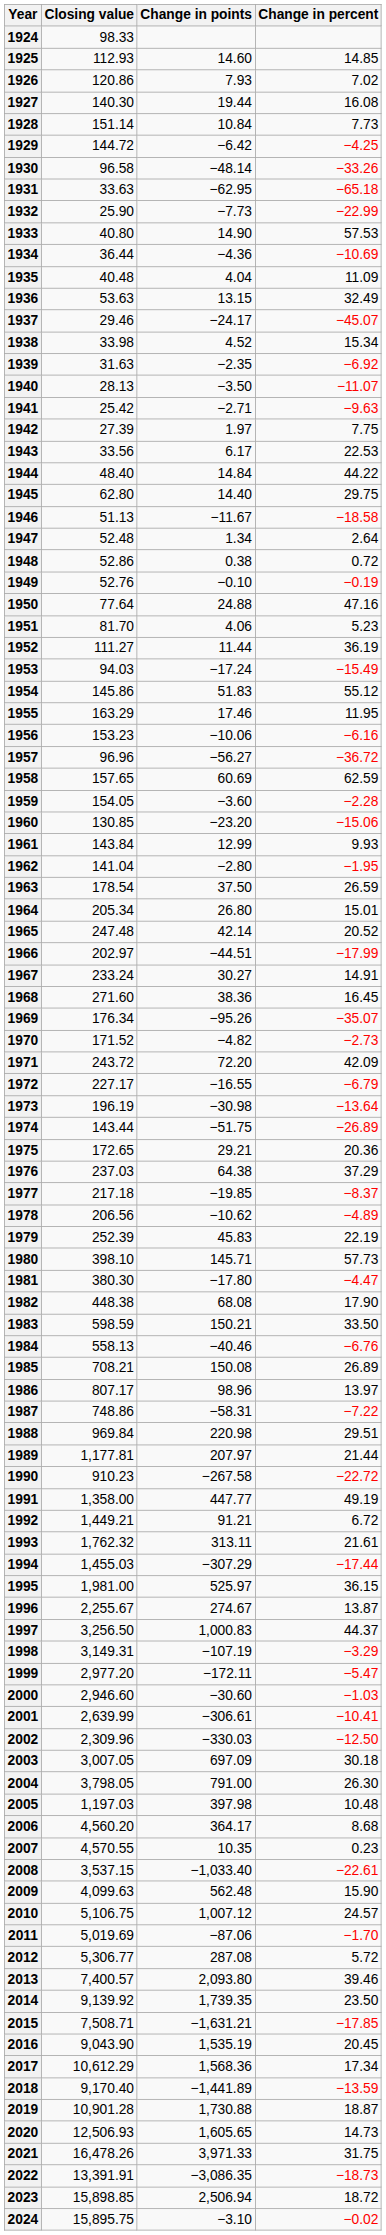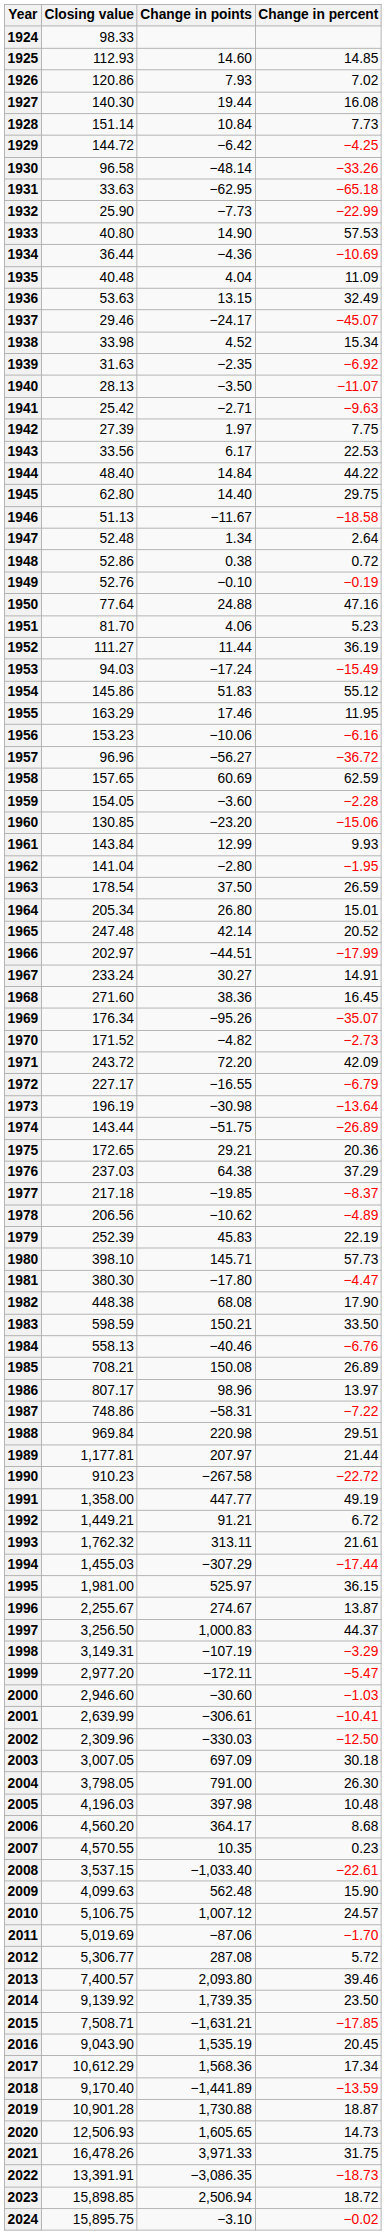 <table class="wikitable sortable" style="text-align:right;">
 <tr>
 <th scope="col">Year</th>
 <th scope="col">Closing value</th>
 <th scope="col">Change in points</th>
 <th scope="col">Change in percent</th>
 </tr>
 <tr>
 <th scope="row">1924</th>
 <td>98.33</td>
 <td></td>
 <td></td>
 </tr>
 <tr>
 <th scope="row">1925</th>
 <td>112.93</td>
 <td>14.60</td>
 <td>14.85</td>
 </tr>
 <tr>
 <th scope="row">1926</th>
 <td>120.86</td>
 <td>7.93</td>
 <td>7.02</td>
 </tr>
 <tr>
 <th scope="row">1927</th>
 <td>140.30</td>
 <td>19.44</td>
 <td>16.08</td>
 </tr>
 <tr>
 <th scope="row">1928</th>
 <td>151.14</td>
 <td>10.84</td>
 <td>7.73</td>
 </tr>
 <tr>
 <th scope="row">1929</th>
 <td>144.72</td>
 <td>−6.42</td>
 <td style="color:red">−4.25</td>
 </tr>
 <tr>
 <th scope="row">1930</th>
 <td>96.58</td>
 <td>−48.14</td>
 <td style="color:red">−33.26</td>
 </tr>
 <tr>
 <th scope="row">1931</th>
 <td>33.63</td>
 <td>−62.95</td>
 <td style="color:red">−65.18</td>
 </tr>
 <tr>
 <th scope="row">1932</th>
 <td>25.90</td>
 <td>−7.73</td>
 <td style="color:red">−22.99</td>
 </tr>
 <tr>
 <th scope="row">1933</th>
 <td>40.80</td>
 <td>14.90</td>
 <td>57.53</td>
 </tr>
 <tr>
 <th scope="row">1934</th>
 <td>36.44</td>
 <td>−4.36</td>
 <td style="color:red">−10.69</td>
 </tr>
 <tr>
 <th scope="row">1935</th>
 <td>40.48</td>
 <td>4.04</td>
 <td>11.09</td>
 </tr>
 <tr>
 <th scope="row">1936</th>
 <td>53.63</td>
 <td>13.15</td>
 <td>32.49</td>
 </tr>
 <tr>
 <th scope="row">1937</th>
 <td>29.46</td>
 <td>−24.17</td>
 <td style="color:red">−45.07</td>
 </tr>
 <tr>
 <th scope="row">1938</th>
 <td>33.98</td>
 <td>4.52</td>
 <td>15.34</td>
 </tr>
 <tr>
 <th scope="row">1939</th>
 <td>31.63</td>
 <td>−2.35</td>
 <td style="color:red">−6.92</td>
 </tr>
 <tr>
 <th scope="row">1940</th>
 <td>28.13</td>
 <td>−3.50</td>
 <td style="color:red">−11.07</td>
 </tr>
 <tr>
 <th scope="row">1941</th>
 <td>25.42</td>
 <td>−2.71</td>
 <td style="color:red">−9.63</td>
 </tr>
 <tr>
 <th scope="row">1942</th>
 <td>27.39</td>
 <td>1.97</td>
 <td>7.75</td>
 </tr>
 <tr>
 <th scope="row">1943</th>
 <td>33.56</td>
 <td>6.17</td>
 <td>22.53</td>
 </tr>
 <tr>
 <th scope="row">1944</th>
 <td>48.40</td>
 <td>14.84</td>
 <td>44.22</td>
 </tr>
 <tr>
 <th scope="row">1945</th>
 <td>62.80</td>
 <td>14.40</td>
 <td>29.75</td>
 </tr>
 <tr>
 <th scope="row">1946</th>
 <td>51.13</td>
 <td>−11.67</td>
 <td style="color:red">−18.58</td>
 </tr>
 <tr>
 <th scope="row">1947</th>
 <td>52.48</td>
 <td>1.34</td>
 <td>2.64</td>
 </tr>
 <tr>
 <th scope="row">1948</th>
 <td>52.86</td>
 <td>0.38</td>
 <td>0.72</td>
 </tr>
 <tr>
 <th scope="row">1949</th>
 <td>52.76</td>
 <td>−0.10</td>
 <td style="color:red">−0.19</td>
 </tr>
 <tr>
 <th scope="row">1950</th>
 <td>77.64</td>
 <td>24.88</td>
 <td>47.16</td>
 </tr>
 <tr>
 <th scope="row">1951</th>
 <td>81.70</td>
 <td>4.06</td>
 <td>5.23</td>
 </tr>
 <tr>
 <th scope="row">1952</th>
 <td>111.27</td>
 <td>11.44</td>
 <td>36.19</td>
 </tr>
 <tr>
 <th scope="row">1953</th>
 <td>94.03</td>
 <td>−17.24</td>
 <td style="color:red">−15.49</td>
 </tr>
 <tr>
 <th scope="row">1954</th>
 <td>145.86</td>
 <td>51.83</td>
 <td>55.12</td>
 </tr>
 <tr>
 <th scope="row">1955</th>
 <td>163.29</td>
 <td>17.46</td>
 <td>11.95</td>
 </tr>
 <tr>
 <th scope="row">1956</th>
 <td>153.23</td>
 <td>−10.06</td>
 <td style="color:red">−6.16</td>
 </tr>
 <tr>
 <th scope="row">1957</th>
 <td>96.96</td>
 <td>−56.27</td>
 <td style="color:red">−36.72</td>
 </tr>
 <tr>
 <th scope="row">1958</th>
 <td>157.65</td>
 <td>60.69</td>
 <td>62.59</td>
 </tr>
 <tr>
 <th scope="row">1959</th>
 <td>154.05</td>
 <td>−3.60</td>
 <td style="color:red">−2.28</td>
 </tr>
 <tr>
 <th scope="row">1960</th>
 <td>130.85</td>
 <td>−23.20</td>
 <td style="color:red">−15.06</td>
 </tr>
 <tr>
 <th scope="row">1961</th>
 <td>143.84</td>
 <td>12.99</td>
 <td>9.93</td>
 </tr>
 <tr>
 <th scope="row">1962</th>
 <td>141.04</td>
 <td>−2.80</td>
 <td style="color:red">−1.95</td>
 </tr>
 <tr>
 <th scope="row">1963</th>
 <td>178.54</td>
 <td>37.50</td>
 <td>26.59</td>
 </tr>
 <tr>
 <th scope="row">1964</th>
 <td>205.34</td>
 <td>26.80</td>
 <td>15.01</td>
 </tr>
 <tr>
 <th scope="row">1965</th>
 <td>247.48</td>
 <td>42.14</td>
 <td>20.52</td>
 </tr>
 <tr>
 <th scope="row">1966</th>
 <td>202.97</td>
 <td>−44.51</td>
 <td style="color:red">−17.99</td>
 </tr>
 <tr>
 <th scope="row">1967</th>
 <td>233.24</td>
 <td>30.27</td>
 <td>14.91</td>
 </tr>
 <tr>
 <th scope="row">1968</th>
 <td>271.60</td>
 <td>38.36</td>
 <td>16.45</td>
 </tr>
 <tr>
 <th scope="row">1969</th>
 <td>176.34</td>
 <td>−95.26</td>
 <td style="color:red">−35.07</td>
 </tr>
 <tr>
 <th scope="row">1970</th>
 <td>171.52</td>
 <td>−4.82</td>
 <td style="color:red">−2.73</td>
 </tr>
 <tr>
 <th scope="row">1971</th>
 <td>243.72</td>
 <td>72.20</td>
 <td>42.09</td>
 </tr>
 <tr>
 <th scope="row">1972</th>
 <td>227.17</td>
 <td>−16.55</td>
 <td style="color:red">−6.79</td>
 </tr>
 <tr>
 <th scope="row">1973</th>
 <td>196.19</td>
 <td>−30.98</td>
 <td style="color:red">−13.64</td>
 </tr>
 <tr>
 <th scope="row">1974</th>
 <td>143.44</td>
 <td>−51.75</td>
 <td style="color:red">−26.89</td>
 </tr>
 <tr>
 <th scope="row">1975</th>
 <td>172.65</td>
 <td>29.21</td>
 <td>20.36</td>
 </tr>
 <tr>
 <th scope="row">1976</th>
 <td>237.03</td>
 <td>64.38</td>
 <td>37.29</td>
 </tr>
 <tr>
 <th scope="row">1977</th>
 <td>217.18</td>
 <td>−19.85</td>
 <td style="color:red">−8.37</td>
 </tr>
 <tr>
 <th scope="row">1978</th>
 <td>206.56</td>
 <td>−10.62</td>
 <td style="color:red">−4.89</td>
 </tr>
 <tr>
 <th scope="row">1979</th>
 <td>252.39</td>
 <td>45.83</td>
 <td>22.19</td>
 </tr>
 <tr>
 <th scope="row">1980</th>
 <td>398.10</td>
 <td>145.71</td>
 <td>57.73</td>
 </tr>
 <tr>
 <th scope="row">1981</th>
 <td>380.30</td>
 <td>−17.80</td>
 <td style="color:red">−4.47</td>
 </tr>
 <tr>
 <th scope="row">1982</th>
 <td>448.38</td>
 <td>68.08</td>
 <td>17.90</td>
 </tr>
 <tr>
 <th scope="row">1983</th>
 <td>598.59</td>
 <td>150.21</td>
 <td>33.50</td>
 </tr>
 <tr>
 <th scope="row">1984</th>
 <td>558.13</td>
 <td>−40.46</td>
 <td style="color:red">−6.76</td>
 </tr>
 <tr>
 <th scope="row">1985</th>
 <td>708.21</td>
 <td>150.08</td>
 <td>26.89</td>
 </tr>
 <tr>
 <th scope="row">1986</th>
 <td>807.17</td>
 <td>98.96</td>
 <td>13.97</td>
 </tr>
 <tr>
 <th scope="row">1987</th>
 <td>748.86</td>
 <td>−58.31</td>
 <td style="color:red">−7.22</td>
 </tr>
 <tr>
 <th scope="row">1988</th>
 <td>969.84</td>
 <td>220.98</td>
 <td>29.51</td>
 </tr>
 <tr>
 <th scope="row">1989</th>
 <td>1,177.81</td>
 <td>207.97</td>
 <td>21.44</td>
 </tr>
 <tr>
 <th scope="row">1990</th>
 <td>910.23</td>
 <td>−267.58</td>
 <td style="color:red">−22.72</td>
 </tr>
 <tr>
 <th scope="row">1991</th>
 <td>1,358.00</td>
 <td>447.77</td>
 <td>49.19</td>
 </tr>
 <tr>
 <th scope="row">1992</th>
 <td>1,449.21</td>
 <td>91.21</td>
 <td>6.72</td>
 </tr>
 <tr>
 <th scope="row">1993</th>
 <td>1,762.32</td>
 <td>313.11</td>
 <td>21.61</td>
 </tr>
 <tr>
 <th scope="row">1994</th>
 <td>1,455.03</td>
 <td>−307.29</td>
 <td style="color:red">−17.44</td>
 </tr>
 <tr>
 <th scope="row">1995</th>
 <td>1,981.00</td>
 <td>525.97</td>
 <td>36.15</td>
 </tr>
 <tr>
 <th scope="row">1996</th>
 <td>2,255.67</td>
 <td>274.67</td>
 <td>13.87</td>
 </tr>
 <tr>
 <th scope="row">1997</th>
 <td>3,256.50</td>
 <td>1,000.83</td>
 <td>44.37</td>
 </tr>
 <tr>
 <th scope="row">1998</th>
 <td>3,149.31</td>
 <td>−107.19</td>
 <td style="color:red">−3.29</td>
 </tr>
 <tr>
 <th scope="row">1999</th>
 <td>2,977.20</td>
 <td>−172.11</td>
 <td style="color:red">−5.47</td>
 </tr>
 <tr>
 <th scope="row">2000</th>
 <td>2,946.60</td>
 <td>−30.60</td>
 <td style="color:red">−1.03</td>
 </tr>
 <tr>
 <th scope="row">2001</th>
 <td>2,639.99</td>
 <td>−306.61</td>
 <td style="color:red">−10.41</td>
 </tr>
 <tr>
 <th scope="row">2002</th>
 <td>2,309.96</td>
 <td>−330.03</td>
 <td style="color:red">−12.50</td>
 </tr>
 <tr>
 <th scope="row">2003</th>
 <td>3,007.05</td>
 <td>697.09</td>
 <td>30.18</td>
 </tr>
 <tr>
 <th scope="row">2004</th>
 <td>3,798.05</td>
 <td>791.00</td>
 <td>26.30</td>
 </tr>
 <tr>
 <th scope="row">2005</th>
-<td>1,197.03</td>
+<td>4,196.03</td>
 <td>397.98</td>
 <td>10.48</td>
 </tr>
 <tr>
 <th scope="row">2006</th>
 <td>4,560.20</td>
 <td>364.17</td>
 <td>8.68</td>
 </tr>
 <tr>
 <th scope="row">2007</th>
 <td>4,570.55</td>
 <td>10.35</td>
 <td>0.23</td>
 </tr>
 <tr>
 <th scope="row">2008</th>
 <td>3,537.15</td>
 <td>−1,033.40</td>
 <td style="color:red">−22.61</td>
 </tr>
 <tr>
 <th scope="row">2009</th>
 <td>4,099.63</td>
 <td>562.48</td>
 <td>15.90</td>
 </tr>
 <tr>
 <th scope="row">2010</th>
 <td>5,106.75</td>
 <td>1,007.12</td>
 <td>24.57</td>
 </tr>
 <tr>
 <th scope="row">2011</th>
 <td>5,019.69</td>
 <td>−87.06</td>
 <td style="color:red">−1.70</td>
 </tr>
 <tr>
 <th scope="row">2012</th>
 <td>5,306.77</td>
 <td>287.08</td>
 <td>5.72</td>
 </tr>
 <tr>
 <th scope="row">2013</th>
 <td>7,400.57</td>
 <td>2,093.80</td>
 <td>39.46</td>
 </tr>
 <tr>
 <th scope="row">2014</th>
 <td>9,139.92</td>
 <td>1,739.35</td>
 <td>23.50</td>
 </tr>
 <tr>
 <th scope="row">2015</th>
 <td>7,508.71</td>
 <td>−1,631.21</td>
 <td style="color:red">−17.85</td>
 </tr>
 <tr>
 <th scope="row">2016</th>
 <td>9,043.90</td>
 <td>1,535.19</td>
 <td>20.45</td>
 </tr>
 <tr>
 <th scope="row">2017</th>
 <td>10,612.29</td>
 <td>1,568.36</td>
 <td>17.34</td>
 </tr>
 <tr>
 <th scope="row">2018</th>
 <td>9,170.40</td>
 <td>−1,441.89</td>
 <td style="color:red">−13.59</td>
 </tr>
 <tr>
 <th scope="row">2019</th>
 <td>10,901.28</td>
 <td>1,730.88</td>
 <td>18.87</td>
 </tr>
 <tr>
 <th scope="row">2020</th>
 <td>12,506.93</td>
 <td>1,605.65</td>
 <td>14.73</td>
 </tr>
 <tr>
 <th scope="row">2021</th>
 <td>16,478.26</td>
 <td>3,971.33</td>
 <td>31.75</td>
 </tr>
 <tr>
 <th scope="row">2022</th>
 <td>13,391.91</td>
 <td>−3,086.35</td>
 <td style="color:red">−18.73</td>
 </tr>
 <tr>
 <th scope="row">2023</th>
 <td>15,898.85</td>
 <td>2,506.94</td>
 <td>18.72</td>
 </tr>
 <tr>
 <th scope="row">2024</th>
 <td>15,895.75</td>
 <td>−3.10</td>
 <td style="color:red">−0.02</td>
 </tr>
 </table>
